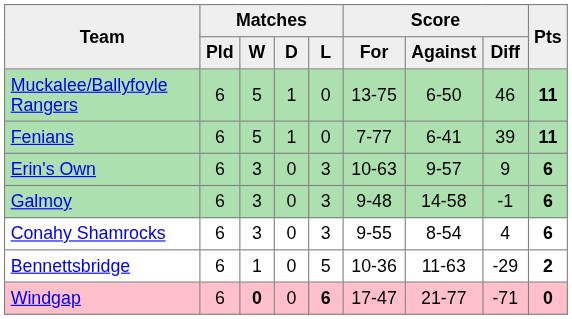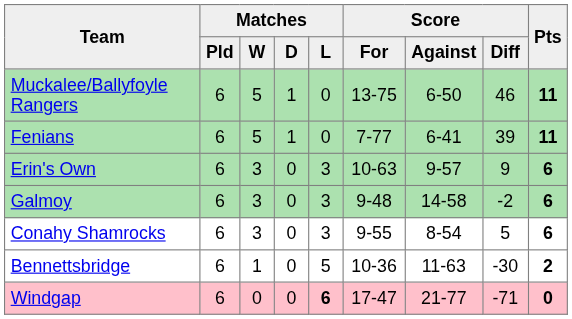 <table style=border-collapse:collapse border=1 cellspacing=0 cellpadding=5>
 <tr align=center bgcolor=#efefef>
 <th rowspan=2 width=165>Team</th>
 <th colspan=4>Matches</th>
 <th colspan=3>Score</th>
 <th rowspan=2width=20>Pts</th>
 </tr>
 <tr align=center bgcolor=#efefef>
 <th width=20>Pld</th>
 <th width=20>W</th>
 <th width=20>D</th>
 <th width=20>L</th>
 <th width=45>For</th>
 <th width=45>Against</th>
 <th width=30>Diff</th>
 </tr>
 <tr align=center  style="background:#ACE1AF;">
 <td style="text-align:left;"><a href='#'>Muckalee/Ballyfoyle Rangers</a></td>
 <td>6</td>
 <td>5</td>
 <td>1</td>
 <td>0</td>
 <td>13-75</td>
 <td>6-50</td>
 <td>46</td>
 <td><strong>11</strong></td>
 </tr>
 <tr align=center  style="background:#ACE1AF;">
 <td style="text-align:left;"><a href='#'>Fenians</a></td>
 <td>6</td>
 <td>5</td>
 <td>1</td>
 <td>0</td>
 <td>7-77</td>
 <td>6-41</td>
 <td>39</td>
 <td><strong>11</strong></td>
 </tr>
 <tr align=center  style="background:#ACE1AF;">
 <td style="text-align:left;"><a href='#'>Erin's Own</a></td>
 <td>6</td>
 <td>3</td>
 <td>0</td>
 <td>3</td>
 <td>10-63</td>
 <td>9-57</td>
 <td>9</td>
 <td><strong>6</strong></td>
 </tr>
 <tr align=center  style="background:#ACE1AF;">
 <td style="text-align:left;"><a href='#'>Galmoy</a></td>
 <td>6</td>
 <td>3</td>
 <td>0</td>
 <td>3</td>
 <td>9-48</td>
 <td>14-58</td>
-<td>-1</td>
+<td>-2</td>
 <td><strong>6</strong></td>
 </tr>
 <tr align=center>
 <td style="text-align:left;"><a href='#'>Conahy Shamrocks</a></td>
 <td>6</td>
 <td>3</td>
 <td>0</td>
 <td>3</td>
 <td>9-55</td>
 <td>8-54</td>
-<td>4</td>
+<td>5</td>
 <td><strong>6</strong></td>
 </tr>
 <tr align=center>
 <td style="text-align:left;"><a href='#'>Bennettsbridge</a></td>
 <td>6</td>
 <td>1</td>
 <td>0</td>
 <td>5</td>
 <td>10-36</td>
 <td>11-63</td>
-<td>-29</td>
+<td>-30</td>
 <td><strong>2</strong></td>
 </tr>
 <tr align=center style="background:#FFC0CB;">
 <td style="text-align:left;"><a href='#'>Windgap</a></td>
 <td>6</td>
-<td><strong>0</strong></td>
+<td>0</td>
 <td>0</td>
 <td><strong>6</strong></td>
 <td>17-47</td>
 <td>21-77</td>
 <td>-71</td>
 <td><strong>0</strong></td>
 </tr>
 </table>
